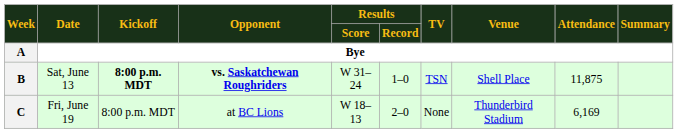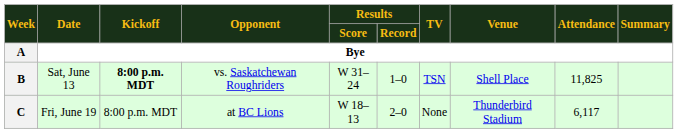 <table class="wikitable" style="font-size: 95%;">
 <tr>
 <th style="background:#183118;color:#f7bd13;" rowspan=2>Week</th>
 <th style="background:#183118;color:#f7bd13;" rowspan=2>Date</th>
 <th style="background:#183118;color:#f7bd13;" rowspan=2>Kickoff</th>
 <th style="background:#183118;color:#f7bd13;" rowspan=2>Opponent</th>
 <th style="background:#183118;color:#f7bd13;" colspan=2>Results</th>
 <th style="background:#183118;color:#f7bd13;" rowspan=2>TV</th>
 <th style="background:#183118;color:#f7bd13;" rowspan=2>Venue</th>
 <th style="background:#183118;color:#f7bd13;" rowspan=2>Attendance</th>
 <th style="background:#183118;color:#f7bd13;" rowspan=2>Summary</th>
 </tr>
 <tr>
 <th style="background:#183118;color:#f7bd13;">Score</th>
 <th style="background:#183118;color:#f7bd13;">Record</th>
 </tr>
 <tr align="center" bgcolor="#ffffff">
 <th align="center"><strong>A</strong></th>
 <td colspan=9 align="center" valign="middle"><strong>Bye</strong></td>
 </tr>
 <tr align="center" bgcolor="#ddffdd">
 <th align="center"><strong>B</strong></th>
 <td align="center">Sat, June 13</td>
 <td align="center"><strong>8:00 p.m. MDT</strong></td>
-<td align="center"><strong>vs. <a href='#'>Saskatchewan Roughriders</a></strong></td>
+<td align="center">vs. <a href='#'>Saskatchewan Roughriders</a></td>
 <td align="center">W 31–24</td>
 <td align="center">1–0</td>
 <td align="center"><a href='#'>TSN</a></td>
 <td align="center"><a href='#'>Shell Place</a> </td>
-<td align="center">11,875</td>
+<td align="center">11,825</td>
 <td align="center"></td>
 </tr>
 <tr align="center" bgcolor="#ddffdd">
 <th align="center"><strong>C</strong></th>
 <td align="center">Fri, June 19</td>
 <td align="center">8:00 p.m. MDT</td>
 <td align="center">at <a href='#'>BC Lions</a></td>
 <td align="center">W 18–13</td>
 <td align="center">2–0</td>
 <td align="center">None</td>
 <td align="center"><a href='#'>Thunderbird Stadium</a></td>
-<td align="center">6,169</td>
+<td align="center">6,117</td>
 <td align="center"></td>
 </tr>
 </table>
